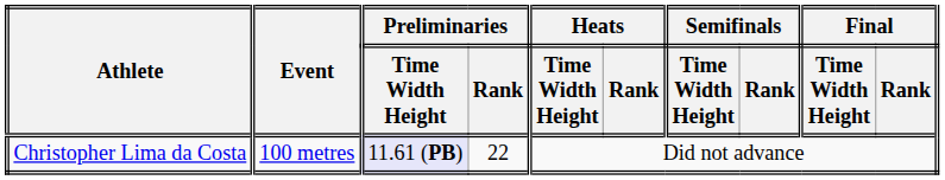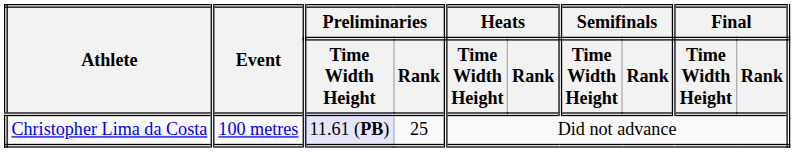 <table class=wikitable style="font-size:90%; border: double;">
 <tr>
 <th rowspan="2" style="border-right:double">Athlete</th>
 <th rowspan="2" style="border-right:double">Event</th>
 <th colspan="2" style="border-right:double; border-bottom:double;">Preliminaries</th>
 <th colspan="2" style="border-right:double; border-bottom:double;">Heats</th>
 <th colspan="2" style="border-right:double; border-bottom:double;">Semifinals</th>
 <th colspan="2" style="border-right:double; border-bottom:double;">Final</th>
 </tr>
 <tr>
 <th>Time<br>Width<br>Height</th>
 <th style="border-right:double">Rank</th>
 <th>Time<br>Width<br>Height</th>
 <th style="border-right:double">Rank</th>
 <th>Time<br>Width<br>Height</th>
 <th style="border-right:double">Rank</th>
 <th>Time<br>Width<br>Height</th>
 <th style="border-right:double">Rank</th>
 </tr>
 <tr style="border-top: double;">
 <td style="border-right:double"><a href='#'>Christopher Lima da Costa</a></td>
 <td style="border-right:double"><a href='#'>100 metres</a></td>
 <td align=center style="background: lavender;">11.61 (<strong>PB</strong>)</td>
-<td style="border-right:double" align=center>22</td>
+<td style="border-right:double" align=center>25</td>
 <td colspan="6" align=center>Did not advance</td>
 </tr>
 </table>
